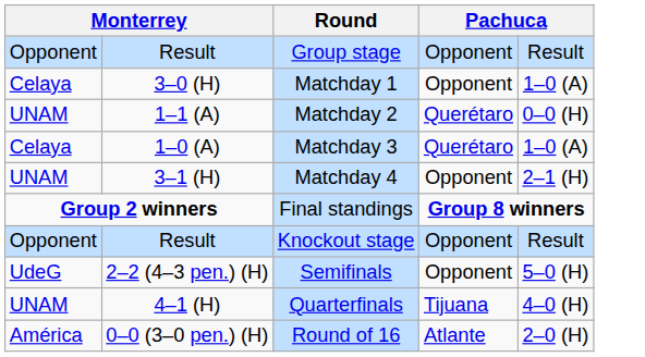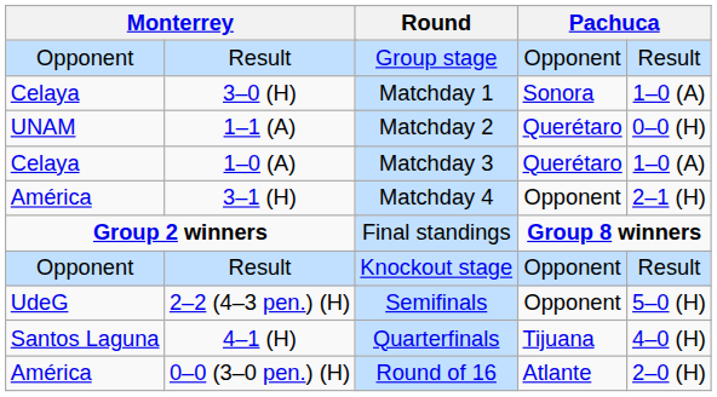 <table class="wikitable" style="text-align:center">
 <tr>
 <th colspan=4><a href='#'>Monterrey</a></th>
 <th>Round</th>
 <th colspan=4><a href='#'>Pachuca</a></th>
 </tr>
 <tr style="background:#c1e0ff;">
 <td>Opponent</td>
 <td colspan=3>Result</td>
 <td><a href='#'>Group stage</a></td>
 <td>Opponent</td>
 <td colspan=3>Result</td>
 </tr>
 <tr>
 <td align=left><a href='#'>Celaya</a></td>
 <td colspan=3><a href='#'>3–0</a> (H)</td>
 <td style="background:#c1e0ff;">Matchday 1</td>
-<td>Opponent</td>
+<td align=left><a href='#'>Sonora</a></td>
 <td colspan=3><a href='#'>1–0</a> (A)</td>
 </tr>
 <tr>
 <td align=left><a href='#'>UNAM</a></td>
 <td colspan=3><a href='#'>1–1</a> (A)</td>
 <td style="background:#c1e0ff;">Matchday 2</td>
 <td align=left><a href='#'>Querétaro</a></td>
 <td colspan=3><a href='#'>0–0</a> (H)</td>
 </tr>
 <tr>
 <td align=left><a href='#'>Celaya</a></td>
 <td colspan=3><a href='#'>1–0</a> (A)</td>
 <td style="background:#c1e0ff;">Matchday 3</td>
 <td align=left><a href='#'>Querétaro</a></td>
 <td colspan=3><a href='#'>1–0</a> (A)</td>
 </tr>
 <tr>
-<td align=left><a href='#'>UNAM</a></td>
+<td align=left><a href='#'>América</a></td>
 <td colspan=3><a href='#'>3–1</a> (H)</td>
 <td style="background:#c1e0ff;">Matchday 4</td>
 <td>Opponent</td>
 <td colspan=3><a href='#'>2–1</a> (H)</td>
 </tr>
 <tr>
 <td colspan=4 valign=top><strong><a href='#'>Group 2</a> winners</strong><br></td>
 <td style="background:#c1e0ff;">Final standings</td>
 <td colspan=4 valign=top><strong><a href='#'>Group 8</a> winners</strong><br></td>
 </tr>
 <tr style="background:#c1e0ff;">
 <td>Opponent</td>
 <td colspan=3>Result</td>
 <td><a href='#'>Knockout stage</a></td>
 <td colspan=3>Opponent</td>
 <td>Result</td>
 </tr>
 <tr>
 <td align=left><a href='#'>UdeG</a></td>
 <td colspan=3><a href='#'>2–2</a> (4–3 <a href='#'>pen.</a>) (H)</td>
 <td style="background:#c1e0ff;"><a href='#'>Semifinals</a></td>
 <td>Opponent</td>
 <td colspan=3><a href='#'>5–0</a> (H)</td>
 </tr>
 <tr>
-<td align=left><a href='#'>UNAM</a></td>
+<td align=left><a href='#'>Santos Laguna</a></td>
 <td colspan=3><a href='#'>4–1</a> (H)</td>
 <td style="background:#c1e0ff;"><a href='#'>Quarterfinals</a></td>
 <td align=left><a href='#'>Tijuana</a></td>
 <td colspan=3><a href='#'>4–0</a> (H)</td>
 </tr>
 <tr>
 <td align=left><a href='#'>América</a></td>
 <td colspan=3><a href='#'>0–0</a> (3–0 <a href='#'>pen.</a>) (H)</td>
 <td style="background:#c1e0ff;"><a href='#'>Round of 16</a></td>
 <td align=left><a href='#'>Atlante</a></td>
 <td colspan=3><a href='#'>2–0</a> (H)</td>
 </tr>
 </table>
